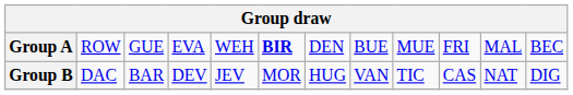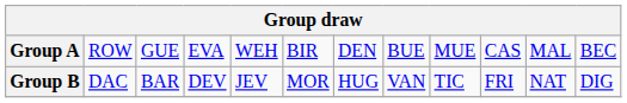 <table class="wikitable" style="text-align:center; font-size:85%">
 <tr>
 <th colspan="12">Group draw</th>
 </tr>
 <tr>
 <th>Group A</th>
 <td align="left"> <a href='#'>ROW</a></td>
 <td align="left"> <a href='#'>GUE</a></td>
 <td align="left"> <a href='#'>EVA</a></td>
 <td align="left"> <a href='#'>WEH</a></td>
-<td align="left"><strong> <a href='#'>BIR</a></strong></td>
+<td align="left"> <a href='#'>BIR</a></td>
 <td align="left"> <a href='#'>DEN</a></td>
 <td align="left"> <a href='#'>BUE</a></td>
 <td align="left"> <a href='#'>MUE</a></td>
-<td align="left"> <a href='#'>FRI</a></td>
+<td align="left"> <a href='#'>CAS</a></td>
 <td align="left"> <a href='#'>MAL</a></td>
 <td align="left"> <a href='#'>BEC</a></td>
 </tr>
 <tr>
 <th>Group B</th>
 <td align="left"> <a href='#'>DAC</a></td>
 <td align="left"> <a href='#'>BAR</a></td>
 <td align="left"> <a href='#'>DEV</a></td>
 <td align="left"> <a href='#'>JEV</a></td>
 <td align="left"> <a href='#'>MOR</a></td>
 <td align="left"> <a href='#'>HUG</a></td>
 <td align="left"> <a href='#'>VAN</a></td>
 <td align="left"> <a href='#'>TIC</a></td>
-<td align="left"> <a href='#'>CAS</a></td>
+<td align="left"> <a href='#'>FRI</a></td>
 <td align="left"> <a href='#'>NAT</a></td>
 <td align="left"> <a href='#'>DIG</a></td>
 </tr>
 <tr>
 </tr>
 </table>
